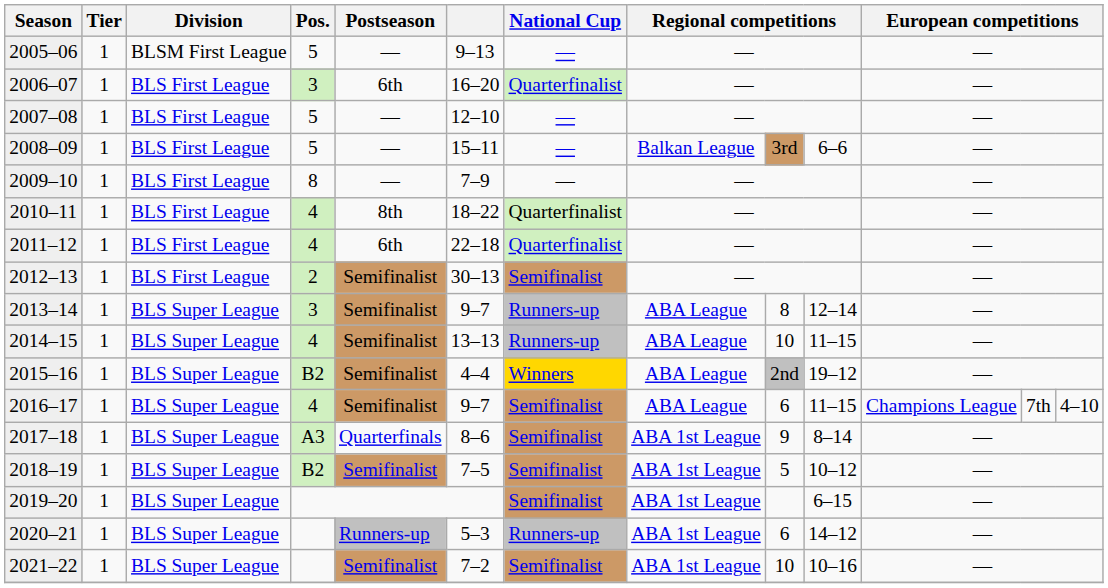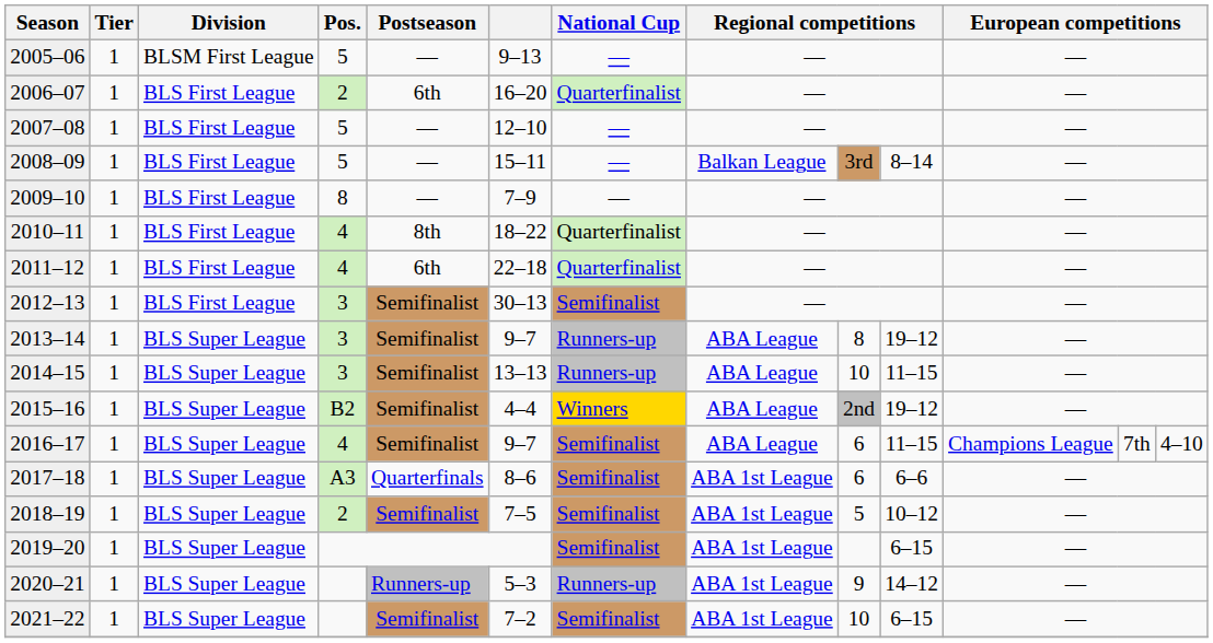 <table class="wikitable" style="font-size:85%; text-align:center">
 <tr>
 <th>Season</th>
 <th>Tier</th>
 <th>Division</th>
 <th>Pos.</th>
 <th>Postseason</th>
 <th></th>
 <th><a href='#'>National Cup</a></th>
 <th colspan=3>Regional competitions</th>
 <th colspan=3>European competitions</th>
 </tr>
 <tr>
 <td bgcolor=#efefef>2005–06</td>
 <td>1</td>
 <td align=left>BLSM First League</td>
 <td>5</td>
 <td>—</td>
 <td>9–13</td>
 <td><a href='#'>—</a></td>
 <td colspan=3>—</td>
 <td colspan=3>—</td>
 </tr>
 <tr>
 <td bgcolor=#efefef>2006–07</td>
 <td>1</td>
 <td align=left><a href='#'>BLS First League</a></td>
-<td align=center bgcolor=#D0F0C0>3</td>
+<td bgcolor=#D0F0C0>2</td>
 <td> 6th</td>
 <td>16–20</td>
 <td align=left bgcolor=#D0F0C0><a href='#'>Quarterfinalist</a></td>
 <td colspan=3>—</td>
 <td colspan=3>—</td>
 </tr>
 <tr>
 <td bgcolor=#efefef>2007–08</td>
 <td>1</td>
 <td align=left><a href='#'>BLS First League</a></td>
 <td>5</td>
 <td>—</td>
 <td>12–10</td>
 <td><a href='#'>—</a></td>
 <td colspan=3>—</td>
 <td colspan=3>—</td>
 </tr>
 <tr>
 <td bgcolor=#efefef>2008–09</td>
 <td>1</td>
 <td align=left><a href='#'>BLS First League</a></td>
 <td>5</td>
 <td>—</td>
 <td>15–11</td>
 <td><a href='#'>—</a></td>
 <td><a href='#'>Balkan League</a></td>
 <td bgcolor=#cc9966>3rd</td>
-<td>6–6</td>
+<td>8–14</td>
 <td colspan=3>—</td>
 </tr>
 <tr>
 <td bgcolor=#efefef>2009–10</td>
 <td>1</td>
 <td align=left><a href='#'>BLS First League</a></td>
 <td>8</td>
 <td>—</td>
 <td>7–9</td>
 <td>—</td>
 <td colspan=3>—</td>
 <td colspan=3>—</td>
 </tr>
 <tr>
 <td bgcolor=#efefef>2010–11</td>
 <td>1</td>
 <td align=left><a href='#'>BLS First League</a></td>
 <td align=center bgcolor=#D0F0C0>4</td>
 <td> 8th</td>
 <td>18–22</td>
 <td align=left bgcolor=#D0F0C0>Quarterfinalist</td>
 <td colspan=3>—</td>
 <td colspan=3>—</td>
 </tr>
 <tr>
 <td bgcolor=#efefef>2011–12</td>
 <td>1</td>
 <td align=left><a href='#'>BLS First League</a></td>
 <td align=center bgcolor=#D0F0C0>4</td>
 <td> 6th</td>
 <td>22–18</td>
 <td align=left bgcolor=#D0F0C0><a href='#'>Quarterfinalist</a></td>
 <td colspan=3>—</td>
 <td colspan=3>—</td>
 </tr>
 <tr>
 <td bgcolor=#efefef>2012–13</td>
 <td>1</td>
 <td align=left><a href='#'>BLS First League</a></td>
-<td bgcolor=#D0F0C0>2</td>
+<td align=center bgcolor=#D0F0C0>3</td>
 <td bgcolor=#cc9966>Semifinalist</td>
 <td>30–13</td>
 <td align=left bgcolor=#cc9966><a href='#'>Semifinalist</a></td>
 <td colspan=3>—</td>
 <td colspan=3>—</td>
 </tr>
 <tr>
 <td bgcolor=#efefef>2013–14</td>
 <td>1</td>
 <td align=left><a href='#'>BLS Super League</a></td>
 <td bgcolor=#D0F0C0>3</td>
 <td bgcolor=#cc9966>Semifinalist</td>
 <td>9–7</td>
 <td align=left bgcolor=silver><a href='#'>Runners-up</a></td>
 <td><a href='#'>ABA League</a></td>
 <td>8</td>
-<td>12–14</td>
+<td>19–12</td>
 <td colspan=3>—</td>
 </tr>
 <tr>
 <td bgcolor=#efefef>2014–15</td>
 <td>1</td>
 <td align=left><a href='#'>BLS Super League</a></td>
-<td bgcolor=#D0F0C0>4</td>
+<td align=center bgcolor=#D0F0C0>3</td>
 <td bgcolor=#cc9966>Semifinalist</td>
 <td>13–13</td>
 <td align=left bgcolor=silver><a href='#'>Runners-up</a></td>
 <td><a href='#'>ABA League</a></td>
 <td>10</td>
 <td>11–15</td>
 <td colspan=3>—</td>
 </tr>
 <tr>
 <td bgcolor=#efefef>2015–16</td>
 <td>1</td>
 <td align=left><a href='#'>BLS Super League</a></td>
 <td bgcolor=#D0F0C0>B2</td>
 <td bgcolor=#cc9966>Semifinalist</td>
 <td>4–4</td>
 <td align=left bgcolor=gold><a href='#'>Winners</a></td>
 <td><a href='#'>ABA League</a></td>
 <td bgcolor=silver>2nd</td>
 <td>19–12</td>
 <td colspan=3>—</td>
 </tr>
 <tr>
 <td bgcolor=#efefef>2016–17</td>
 <td>1</td>
 <td align=left><a href='#'>BLS Super League</a></td>
 <td bgcolor=#D0F0C0>4</td>
 <td bgcolor=#cc9966>Semifinalist</td>
 <td>9–7</td>
 <td align=left bgcolor=#cc9966><a href='#'>Semifinalist</a></td>
 <td><a href='#'>ABA League</a></td>
 <td>6</td>
 <td>11–15</td>
 <td><a href='#'>Champions League</a></td>
 <td>7th</td>
 <td>4–10</td>
 </tr>
 <tr>
 <td bgcolor=#efefef>2017–18</td>
 <td>1</td>
 <td align=left><a href='#'>BLS Super League</a></td>
 <td bgcolor=#D0F0C0>A3</td>
 <td><a href='#'>Quarterfinals</a></td>
 <td>8–6</td>
 <td align=left bgcolor=#cc9966><a href='#'>Semifinalist</a></td>
 <td><a href='#'>ABA 1st League</a></td>
-<td>9</td>
-<td>8–14</td>
+<td>6</td>
+<td>6–6</td>
 <td colspan=3>—</td>
 </tr>
 <tr>
 <td bgcolor=#efefef>2018–19</td>
 <td>1</td>
 <td align=left><a href='#'>BLS Super League</a></td>
-<td bgcolor=#D0F0C0>B2</td>
+<td bgcolor=#D0F0C0>2</td>
 <td bgcolor=#cc9966><a href='#'>Semifinalist</a></td>
 <td>7–5</td>
 <td align=left bgcolor=#cc9966><a href='#'>Semifinalist</a></td>
 <td><a href='#'>ABA 1st League</a></td>
 <td>5</td>
 <td>10–12</td>
 <td colspan=3>—</td>
 </tr>
 <tr>
 <td bgcolor=#efefef>2019–20</td>
 <td>1</td>
 <td align=left><a href='#'>BLS Super League</a></td>
 <td colspan=3></td>
 <td align=left bgcolor=#cc9966><a href='#'>Semifinalist</a></td>
 <td><a href='#'>ABA 1st League</a></td>
 <td></td>
 <td>6–15</td>
 <td colspan=3>—</td>
 </tr>
 <tr>
 <td bgcolor=#efefef>2020–21</td>
 <td>1</td>
 <td align=left><a href='#'>BLS Super League</a></td>
 <td></td>
 <td align=left bgcolor=silver><a href='#'>Runners-up</a></td>
 <td>5–3</td>
 <td align=left bgcolor=silver><a href='#'>Runners-up</a></td>
 <td><a href='#'>ABA 1st League</a></td>
-<td>6</td>
+<td>9</td>
 <td>14–12</td>
 <td colspan=3>—</td>
 </tr>
 <tr>
 <td bgcolor=#efefef>2021–22</td>
 <td>1</td>
 <td align=left><a href='#'>BLS Super League</a></td>
 <td></td>
 <td bgcolor=#cc9966><a href='#'>Semifinalist</a></td>
 <td>7–2</td>
 <td align=left bgcolor=cc9966><a href='#'>Semifinalist</a></td>
 <td><a href='#'>ABA 1st League</a></td>
 <td>10</td>
-<td>10–16</td>
+<td>6–15</td>
 <td colspan=3>—</td>
 </tr>
 <tr>
 </tr>
 </table>
